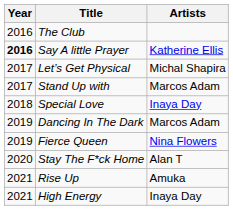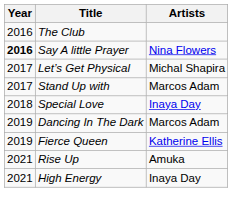 <table class="wikitable">
 <tr>
 <th>Year</th>
 <th>Title</th>
 <th>Artists</th>
 </tr>
 <tr>
 <td>2016</td>
 <td><em>The Club  </em></td>
 <td></td>
 </tr>
 <tr>
 <td><strong>2016</strong></td>
 <td><em>Say A little Prayer</em></td>
-<td><a href='#'>Katherine Ellis</a></td>
+<td><a href='#'>Nina Flowers</a></td>
 </tr>
 <tr>
 <td>2017</td>
 <td><em>Let’s Get Physical</em></td>
 <td>Michal Shapira</td>
 </tr>
 <tr>
 <td>2017</td>
 <td><em>Stand Up with </em></td>
 <td>Marcos Adam</td>
 </tr>
 <tr>
 <td>2018</td>
 <td><em>Special Love</em></td>
 <td><a href='#'>Inaya Day</a></td>
 </tr>
 <tr>
 <td>2019</td>
 <td><em>Dancing In The Dark</em></td>
 <td>Marcos Adam</td>
 </tr>
 <tr>
 <td>2019</td>
 <td><em>Fierce Queen</em></td>
-<td><a href='#'>Nina Flowers</a></td>
-</tr>
-<tr>
-<td>2020</td>
-<td><em>Stay The F*ck Home</em></td>
-<td>Alan T</td>
+<td><a href='#'>Katherine Ellis</a></td>
 </tr>
 <tr>
 <td>2021</td>
 <td><em>Rise Up</em></td>
 <td>Amuka</td>
 </tr>
 <tr>
 <td>2021</td>
 <td><em>High Energy</em></td>
 <td>Inaya Day</td>
 </tr>
 </table>
